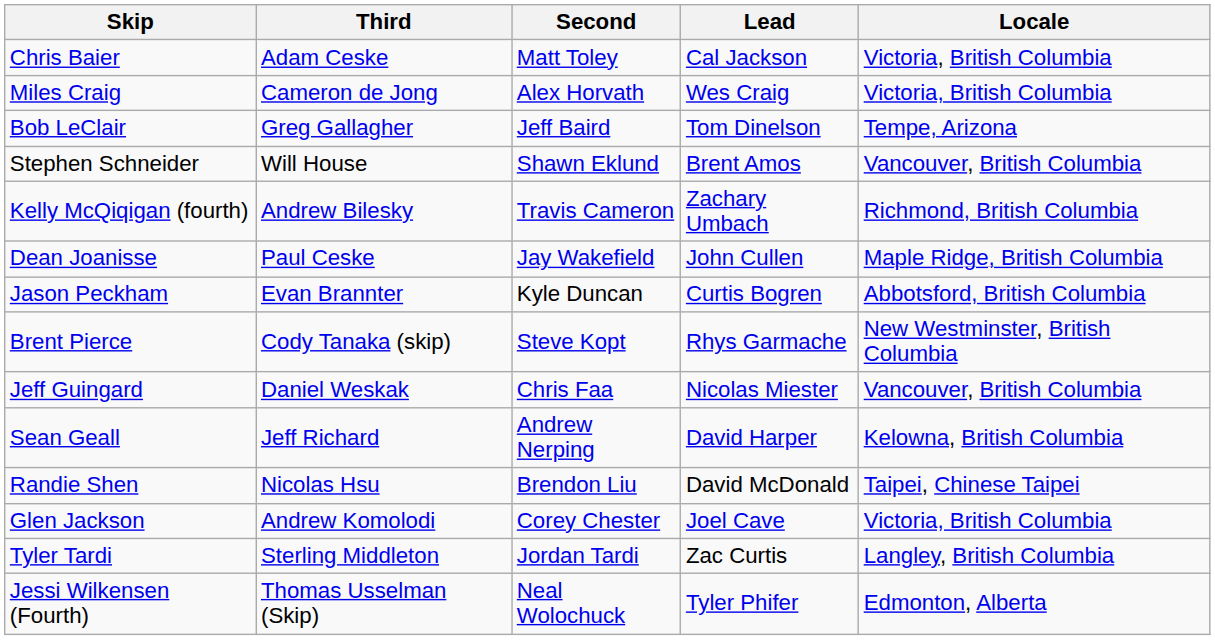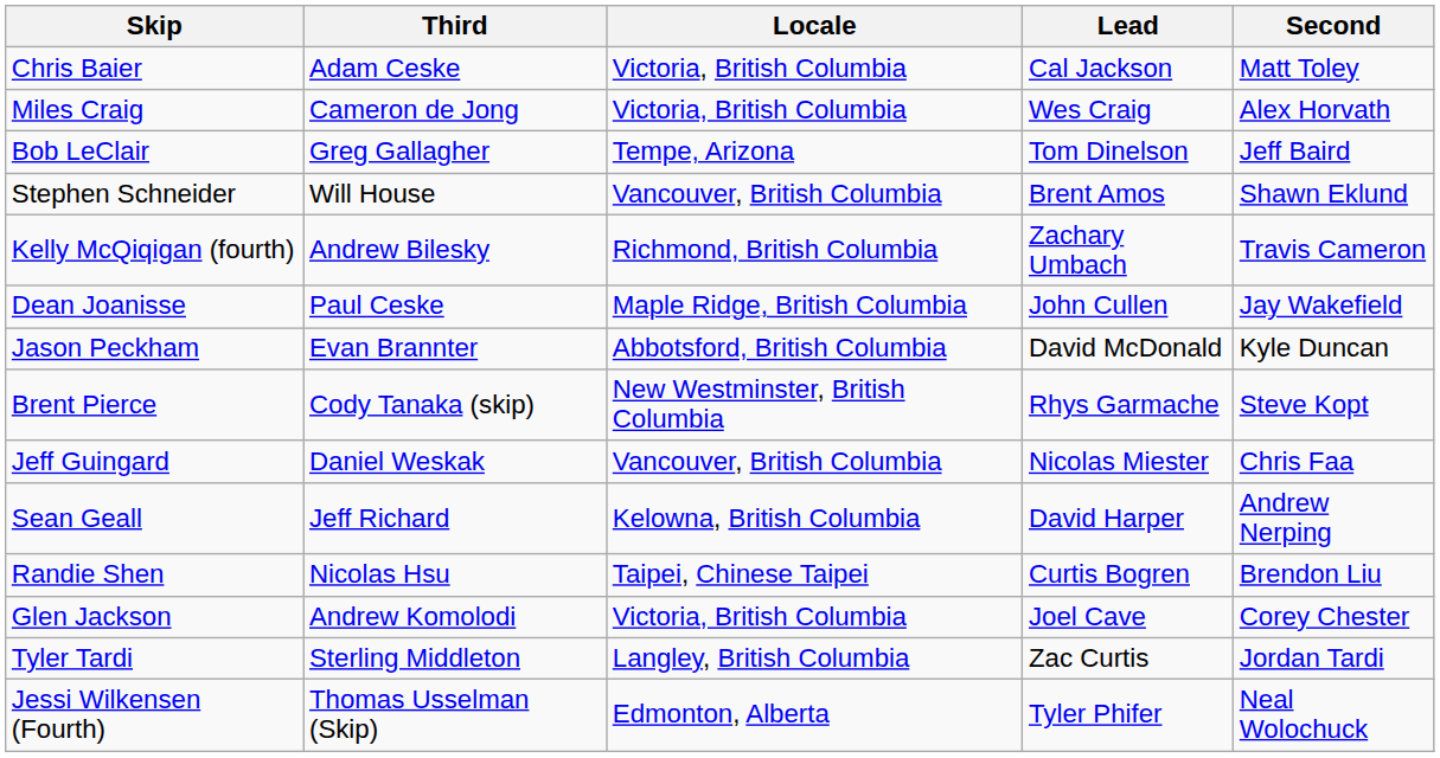 <table class=wikitable>
 <tr>
 <th>Skip</th>
 <th>Third</th>
+<th>Locale</th>
+<th>Lead</th>
 <th>Second</th>
-<th>Lead</th>
-<th>Locale</th>
 </tr>
 <tr>
 <td><a href='#'>Chris Baier</a></td>
 <td><a href='#'>Adam Ceske</a></td>
+<td> <a href='#'>Victoria</a>, <a href='#'>British Columbia</a></td>
+<td><a href='#'>Cal Jackson</a></td>
 <td><a href='#'>Matt Toley</a></td>
-<td><a href='#'>Cal Jackson</a></td>
-<td> <a href='#'>Victoria</a>, <a href='#'>British Columbia</a></td>
 </tr>
 <tr>
 <td><a href='#'>Miles Craig</a></td>
 <td><a href='#'>Cameron de Jong</a></td>
+<td> <a href='#'>Victoria, British Columbia</a></td>
+<td><a href='#'>Wes Craig</a></td>
 <td><a href='#'>Alex Horvath</a></td>
-<td><a href='#'>Wes Craig</a></td>
-<td> <a href='#'>Victoria, British Columbia</a></td>
 </tr>
 <tr>
 <td><a href='#'>Bob LeClair</a></td>
 <td><a href='#'>Greg Gallagher</a></td>
+<td> <a href='#'>Tempe, Arizona</a></td>
+<td><a href='#'>Tom Dinelson</a></td>
 <td><a href='#'>Jeff Baird</a></td>
-<td><a href='#'>Tom Dinelson</a></td>
-<td> <a href='#'>Tempe, Arizona</a></td>
 </tr>
 <tr>
 <td>Stephen Schneider</td>
 <td>Will House</td>
+<td> <a href='#'>Vancouver</a>, <a href='#'>British Columbia</a></td>
+<td><a href='#'>Brent Amos</a></td>
 <td><a href='#'>Shawn Eklund</a></td>
-<td><a href='#'>Brent Amos</a></td>
-<td> <a href='#'>Vancouver</a>, <a href='#'>British Columbia</a></td>
 </tr>
 <tr>
 <td><a href='#'>Kelly McQiqigan</a> (fourth)</td>
 <td><a href='#'>Andrew Bilesky</a></td>
+<td> <a href='#'>Richmond, British Columbia</a></td>
+<td><a href='#'>Zachary Umbach</a></td>
 <td><a href='#'>Travis Cameron</a></td>
-<td><a href='#'>Zachary Umbach</a></td>
-<td> <a href='#'>Richmond, British Columbia</a></td>
 </tr>
 <tr>
 <td><a href='#'>Dean Joanisse</a></td>
 <td><a href='#'>Paul Ceske</a></td>
+<td> <a href='#'>Maple Ridge, British Columbia</a></td>
+<td><a href='#'>John Cullen</a></td>
 <td><a href='#'>Jay Wakefield</a></td>
-<td><a href='#'>John Cullen</a></td>
-<td> <a href='#'>Maple Ridge, British Columbia</a></td>
 </tr>
 <tr>
 <td><a href='#'>Jason Peckham</a></td>
 <td><a href='#'>Evan Brannter</a></td>
+<td> <a href='#'>Abbotsford, British Columbia</a></td>
+<td>David McDonald</td>
 <td>Kyle Duncan</td>
-<td><a href='#'>Curtis Bogren</a></td>
-<td> <a href='#'>Abbotsford, British Columbia</a></td>
 </tr>
 <tr>
 <td><a href='#'>Brent Pierce</a></td>
 <td><a href='#'>Cody Tanaka</a> (skip)</td>
+<td> <a href='#'>New Westminster</a>, <a href='#'>British Columbia</a></td>
+<td><a href='#'>Rhys Garmache</a></td>
 <td><a href='#'>Steve Kopt</a></td>
-<td><a href='#'>Rhys Garmache</a></td>
-<td> <a href='#'>New Westminster</a>, <a href='#'>British Columbia</a></td>
 </tr>
 <tr>
 <td><a href='#'>Jeff Guingard</a></td>
 <td><a href='#'>Daniel Weskak</a></td>
+<td> <a href='#'>Vancouver</a>, <a href='#'>British Columbia</a></td>
+<td><a href='#'>Nicolas Miester</a></td>
 <td><a href='#'>Chris Faa</a></td>
-<td><a href='#'>Nicolas Miester</a></td>
-<td> <a href='#'>Vancouver</a>, <a href='#'>British Columbia</a></td>
 </tr>
 <tr>
 <td><a href='#'>Sean Geall</a></td>
 <td><a href='#'>Jeff Richard</a></td>
+<td> <a href='#'>Kelowna</a>, <a href='#'>British Columbia</a></td>
+<td><a href='#'>David Harper</a></td>
 <td><a href='#'>Andrew Nerping</a></td>
-<td><a href='#'>David Harper</a></td>
-<td> <a href='#'>Kelowna</a>, <a href='#'>British Columbia</a></td>
 </tr>
 <tr>
 <td><a href='#'>Randie Shen</a></td>
 <td><a href='#'>Nicolas Hsu</a></td>
+<td> <a href='#'>Taipei</a>, <a href='#'>Chinese Taipei</a></td>
+<td><a href='#'>Curtis Bogren</a></td>
 <td><a href='#'>Brendon Liu</a></td>
-<td>David McDonald</td>
-<td> <a href='#'>Taipei</a>, <a href='#'>Chinese Taipei</a></td>
 </tr>
 <tr>
 <td><a href='#'>Glen Jackson</a></td>
 <td><a href='#'>Andrew Komolodi</a></td>
+<td> <a href='#'>Victoria, British Columbia</a></td>
+<td><a href='#'>Joel Cave</a></td>
 <td><a href='#'>Corey Chester</a></td>
-<td><a href='#'>Joel Cave</a></td>
-<td> <a href='#'>Victoria, British Columbia</a></td>
 </tr>
 <tr>
 <td><a href='#'>Tyler Tardi</a></td>
 <td><a href='#'>Sterling Middleton</a></td>
+<td> <a href='#'>Langley</a>, <a href='#'>British Columbia</a></td>
+<td>Zac Curtis</td>
 <td><a href='#'>Jordan Tardi</a></td>
-<td>Zac Curtis</td>
-<td> <a href='#'>Langley</a>, <a href='#'>British Columbia</a></td>
 </tr>
 <tr>
 <td><a href='#'>Jessi Wilkensen</a> (Fourth)</td>
 <td><a href='#'>Thomas Usselman</a> (Skip)</td>
+<td> <a href='#'>Edmonton</a>, <a href='#'>Alberta</a></td>
+<td><a href='#'>Tyler Phifer</a></td>
 <td><a href='#'>Neal Wolochuck</a></td>
-<td><a href='#'>Tyler Phifer</a></td>
-<td> <a href='#'>Edmonton</a>, <a href='#'>Alberta</a></td>
 </tr>
 </table>
